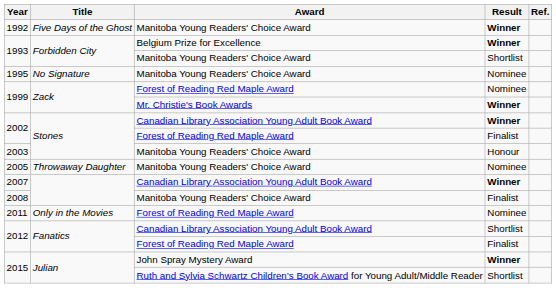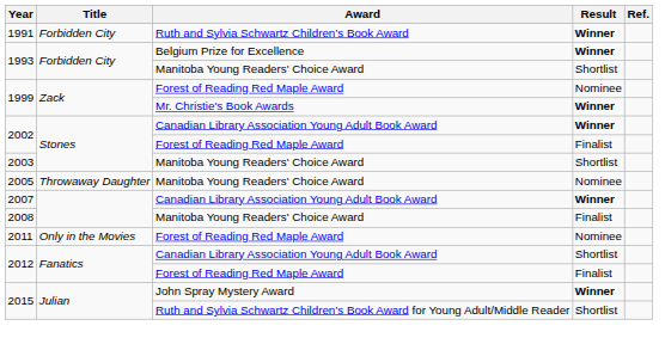 <table class="wikitable sortable mw-collapsible">
 <tr>
 <th>Year</th>
 <th>Title</th>
 <th>Award</th>
 <th>Result</th>
 <th>Ref.</th>
 </tr>
 <tr>
-<td>1992</td>
-<td><em>Five Days of the Ghost</em></td>
-<td>Manitoba Young Readers' Choice Award</td>
+<td>1991</td>
+<td><em>Forbidden City</em></td>
+<td><a href='#'>Ruth and Sylvia Schwartz Children’s Book Award</a></td>
 <td><strong>Winner</strong></td>
 <td></td>
 </tr>
 <tr>
 <td rowspan="2">1993</td>
 <td rowspan="2"><em>Forbidden City</em></td>
 <td>Belgium Prize for Excellence</td>
 <td><strong>Winner</strong></td>
 <td></td>
 </tr>
 <tr>
 <td>Manitoba Young Readers' Choice Award</td>
 <td>Shortlist</td>
-<td></td>
-</tr>
-<tr>
-<td>1995</td>
-<td><em>No Signature</em></td>
-<td>Manitoba Young Readers' Choice Award</td>
-<td>Nominee</td>
 <td></td>
 </tr>
 <tr>
 <td rowspan="2">1999</td>
 <td rowspan="2"><em>Zack</em></td>
 <td><a href='#'>Forest of Reading Red Maple Award</a></td>
 <td>Nominee</td>
 <td></td>
 </tr>
 <tr>
 <td><a href='#'>Mr. Christie's Book Awards</a></td>
 <td><strong>Winner</strong></td>
 <td></td>
 </tr>
 <tr>
 <td rowspan="2">2002</td>
 <td rowspan="3"><em>Stones</em></td>
 <td><a href='#'>Canadian Library Association Young Adult Book Award</a></td>
 <td><strong>Winner</strong></td>
 <td></td>
 </tr>
 <tr>
 <td><a href='#'>Forest of Reading Red Maple Award</a></td>
 <td>Finalist</td>
 <td></td>
 </tr>
 <tr>
 <td>2003</td>
 <td>Manitoba Young Readers' Choice Award</td>
-<td>Honour</td>
+<td>Shortlist</td>
 <td></td>
 </tr>
 <tr>
 <td>2005</td>
 <td><em>Throwaway Daughter</em></td>
 <td>Manitoba Young Readers' Choice Award</td>
 <td>Nominee</td>
 <td></td>
 </tr>
 <tr>
 <td>2007</td>
 <td rowspan="2"></td>
 <td><a href='#'>Canadian Library Association Young Adult Book Award</a></td>
 <td><strong>Winner</strong></td>
 <td></td>
 </tr>
 <tr>
 <td>2008</td>
 <td>Manitoba Young Readers' Choice Award</td>
 <td>Finalist</td>
 <td></td>
 </tr>
 <tr>
 <td>2011</td>
 <td><em>Only in the Movies</em></td>
 <td><a href='#'>Forest of Reading Red Maple Award</a></td>
 <td>Nominee</td>
 <td></td>
 </tr>
 <tr>
 <td rowspan="2">2012</td>
 <td rowspan="2"><em>Fanatics</em></td>
 <td><a href='#'>Canadian Library Association Young Adult Book Award</a></td>
 <td>Shortlist</td>
 <td></td>
 </tr>
 <tr>
 <td><a href='#'>Forest of Reading Red Maple Award</a></td>
 <td>Finalist</td>
 <td></td>
 </tr>
 <tr>
 <td rowspan="2">2015</td>
 <td rowspan="2"><em>Julian</em></td>
 <td>John Spray Mystery Award</td>
 <td><strong>Winner</strong></td>
 <td></td>
 </tr>
 <tr>
 <td><a href='#'>Ruth and Sylvia Schwartz Children’s Book Award</a> for Young Adult/Middle Reader</td>
 <td>Shortlist</td>
 <td></td>
 </tr>
 </table>
